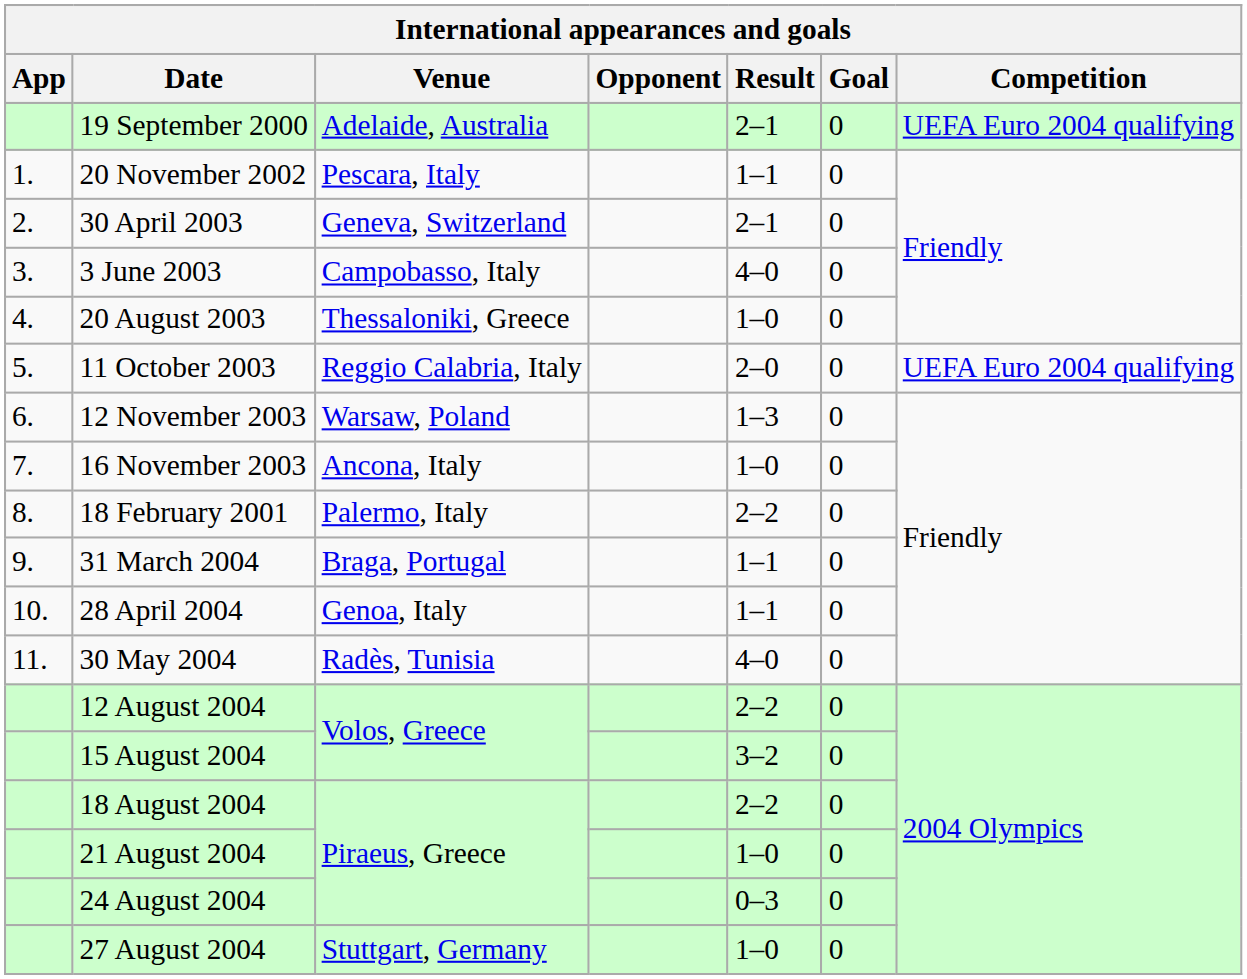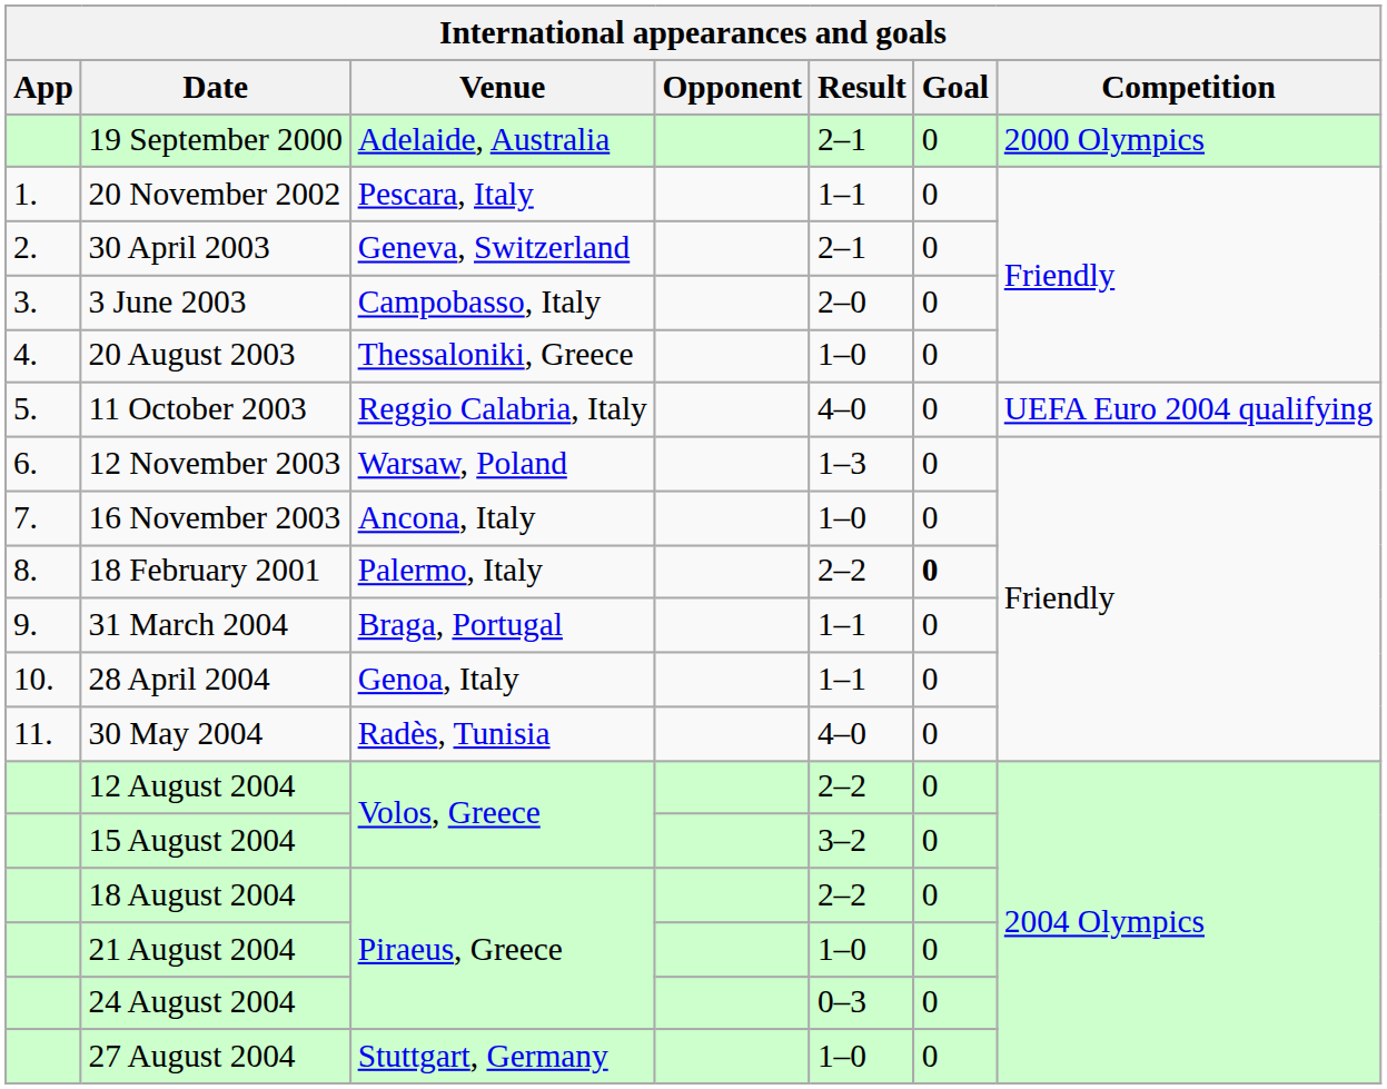 <table class="wikitable collapsible collapsed" style="font-size:90%">
 <tr>
 <th colspan="7"><strong>International appearances and goals</strong></th>
 </tr>
 <tr>
 <th>App</th>
 <th>Date</th>
 <th>Venue</th>
 <th>Opponent</th>
 <th>Result</th>
 <th>Goal</th>
 <th>Competition</th>
 </tr>
 <tr style="background:#cfc;">
 <td></td>
 <td>19 September 2000</td>
 <td><a href='#'>Adelaide</a>, <a href='#'>Australia</a></td>
 <td></td>
 <td>2–1</td>
 <td>0</td>
-<td><a href='#'>UEFA Euro 2004 qualifying</a></td>
+<td><a href='#'>2000 Olympics</a></td>
 </tr>
 <tr>
 <td>1.</td>
 <td>20 November 2002</td>
 <td><a href='#'>Pescara</a>, <a href='#'>Italy</a></td>
 <td></td>
 <td>1–1</td>
 <td>0</td>
 <td rowspan=4><a href='#'>Friendly</a></td>
 </tr>
 <tr>
 <td>2.</td>
 <td>30 April 2003</td>
 <td><a href='#'>Geneva</a>, <a href='#'>Switzerland</a></td>
 <td></td>
 <td>2–1</td>
 <td>0</td>
 </tr>
 <tr>
 <td>3.</td>
 <td>3 June 2003</td>
 <td><a href='#'>Campobasso</a>, Italy</td>
 <td></td>
-<td>4–0</td>
+<td>2–0</td>
 <td>0</td>
 </tr>
 <tr>
 <td>4.</td>
 <td>20 August 2003</td>
 <td><a href='#'>Thessaloniki</a>, Greece</td>
 <td></td>
 <td>1–0</td>
 <td>0</td>
 </tr>
 <tr>
 <td>5.</td>
 <td>11 October 2003</td>
 <td><a href='#'>Reggio Calabria</a>, Italy</td>
 <td></td>
-<td>2–0</td>
+<td>4–0</td>
 <td>0</td>
 <td><a href='#'>UEFA Euro 2004 qualifying</a></td>
 </tr>
 <tr>
 <td>6.</td>
 <td>12 November 2003</td>
 <td><a href='#'>Warsaw</a>, <a href='#'>Poland</a></td>
 <td></td>
 <td>1–3</td>
 <td>0</td>
 <td rowspan=6>Friendly</td>
 </tr>
 <tr>
 <td>7.</td>
 <td>16 November 2003</td>
 <td><a href='#'>Ancona</a>, Italy</td>
 <td></td>
 <td>1–0</td>
 <td>0</td>
 </tr>
 <tr>
 <td>8.</td>
 <td>18 February 2001</td>
 <td><a href='#'>Palermo</a>, Italy</td>
 <td></td>
 <td>2–2</td>
-<td>0</td>
+<td><strong>0</strong></td>
 </tr>
 <tr>
 <td>9.</td>
 <td>31 March 2004</td>
 <td><a href='#'>Braga</a>, <a href='#'>Portugal</a></td>
 <td></td>
 <td>1–1</td>
 <td>0</td>
 </tr>
 <tr>
 <td>10.</td>
 <td>28 April 2004</td>
 <td><a href='#'>Genoa</a>, Italy</td>
 <td></td>
 <td>1–1</td>
 <td>0</td>
 </tr>
 <tr>
 <td>11.</td>
 <td>30 May 2004</td>
 <td><a href='#'>Radès</a>, <a href='#'>Tunisia</a></td>
 <td></td>
 <td>4–0</td>
 <td>0</td>
 </tr>
 <tr style="background:#cfc;">
 <td></td>
 <td>12 August 2004</td>
 <td rowspan=2><a href='#'>Volos</a>, <a href='#'>Greece</a></td>
 <td></td>
 <td>2–2</td>
 <td>0</td>
 <td rowspan=6><a href='#'>2004 Olympics</a></td>
 </tr>
 <tr style="background:#cfc;">
 <td></td>
 <td>15 August 2004</td>
 <td></td>
 <td>3–2</td>
 <td>0</td>
 </tr>
 <tr style="background:#cfc;">
 <td></td>
 <td>18 August 2004</td>
 <td rowspan=3><a href='#'>Piraeus</a>, Greece</td>
 <td></td>
 <td>2–2</td>
 <td>0</td>
 </tr>
 <tr style="background:#cfc;">
 <td></td>
 <td>21 August 2004</td>
 <td></td>
 <td>1–0</td>
 <td>0</td>
 </tr>
 <tr style="background:#cfc;">
 <td></td>
 <td>24 August 2004</td>
 <td></td>
 <td>0–3</td>
 <td>0</td>
 </tr>
 <tr style="background:#cfc;">
 <td></td>
 <td>27 August 2004</td>
 <td><a href='#'>Stuttgart</a>, <a href='#'>Germany</a></td>
 <td></td>
 <td>1–0</td>
 <td>0</td>
 </tr>
 </table>
